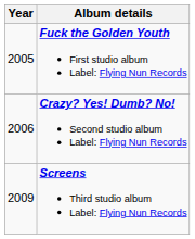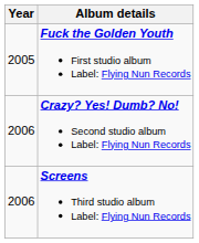 <table class="wikitable" style="text-align:center;">
 <tr>
 <th>Year</th>
 <th>Album details</th>
 </tr>
 <tr>
 <td>2005</td>
 <td align="left"><strong><em><a href='#'>Fuck the Golden Youth</a></em></strong><br><ul><li><small>First studio album</small></li><li><small>Label: <a href='#'>Flying Nun Records</a></small></li></ul></td>
 </tr>
 <tr>
 <td>2006</td>
 <td align="left"><strong><em><a href='#'>Crazy? Yes! Dumb? No!</a></em></strong><br><ul><li><small>Second studio album</small></li><li><small>Label: <a href='#'>Flying Nun Records</a></small></li></ul></td>
 </tr>
 <tr>
-<td>2009</td>
+<td>2006</td>
 <td align="left"><strong><em><a href='#'>Screens</a></em></strong><br><ul><li><small>Third studio album</small></li><li><small>Label: <a href='#'>Flying Nun Records</a></small></li></ul></td>
 </tr>
 </table>
